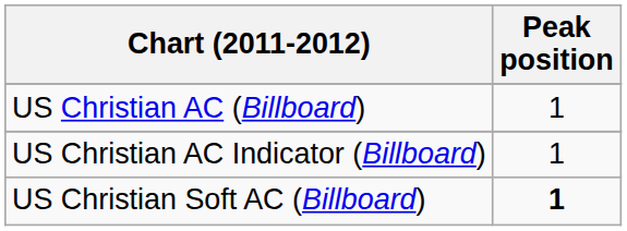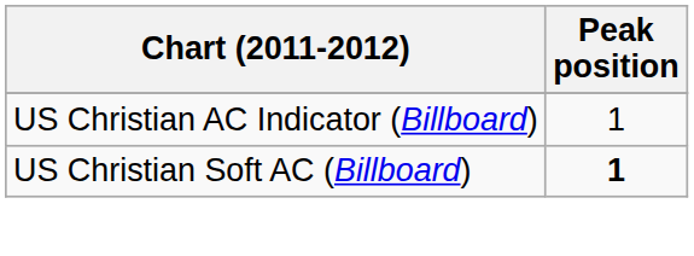 <table class="wikitable sortable plainrowheaders" style="text-align:center">
 <tr>
 <th scope="col">Chart (2011-2012)</th>
 <th scope="col">Peak<br> position</th>
 </tr>
 <tr>
-</tr>
-<tr>
-<td align="left">US <a href='#'>Christian AC</a> (<em><a href='#'>Billboard</a></em>)</td>
-<td>1</td>
 </tr>
 <tr>
 </tr>
 <tr>
 </tr>
 <tr>
 <td align="left">US Christian AC Indicator (<em><a href='#'>Billboard</a></em>)</td>
 <td align="center">1</td>
 </tr>
 <tr>
 <td align="left">US Christian Soft AC (<em><a href='#'>Billboard</a></em>)</td>
 <td align="center"><strong>1</strong></td>
 </tr>
 </table>
